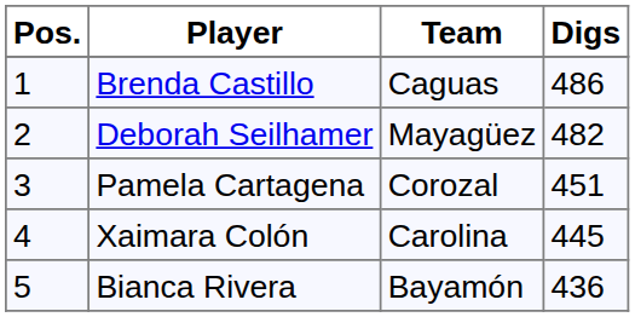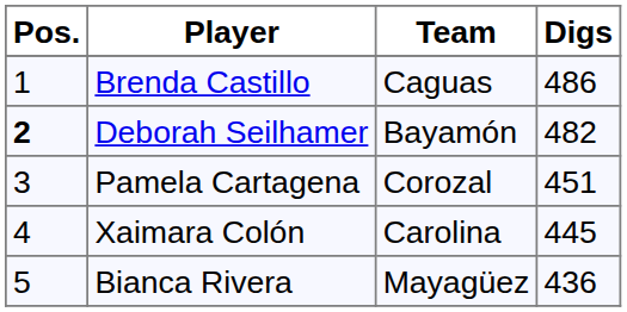 <table cellpadding="3" cellspacing="0" border="1" style="background:#f7f8ff; font-size:95%; border:gray solid 1px; border-collapse:collapse;">
 <tr style="background:#fff;">
 <td align=center><strong>Pos.</strong></td>
 <td align=center><strong>Player</strong></td>
 <td align=center><strong>Team</strong></td>
 <td align=center><strong>Digs</strong></td>
 </tr>
 <tr>
 </tr>
 <tr>
 <td>1</td>
 <td> <a href='#'>Brenda Castillo</a></td>
 <td>Caguas</td>
 <td>486</td>
 </tr>
 <tr>
-<td>2</td>
+<td><strong>2</strong></td>
 <td> <a href='#'>Deborah Seilhamer</a></td>
-<td>Mayagüez</td>
+<td>Bayamón</td>
 <td>482</td>
 </tr>
 <tr>
 <td>3</td>
 <td> Pamela Cartagena</td>
 <td>Corozal</td>
 <td>451</td>
 </tr>
 <tr>
 <td>4</td>
 <td> Xaimara Colón</td>
 <td>Carolina</td>
 <td>445</td>
 </tr>
 <tr>
 <td>5</td>
 <td> Bianca Rivera</td>
-<td>Bayamón</td>
+<td>Mayagüez</td>
 <td>436</td>
 </tr>
 </table>
